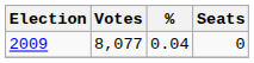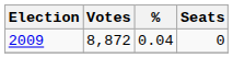 <table class="wikitable">
 <tr ---- bgcolor="#cccccc">
 <th>Election</th>
 <th>Votes</th>
 <th>%</th>
 <th>Seats</th>
 </tr>
 <tr>
 <td><a href='#'>2009</a></td>
-<td align="right">8,077</td>
+<td align="right">8,872</td>
 <td align="right">0.04</td>
 <td align="right">0</td>
 </tr>
 <tr>
 </tr>
 </table>
